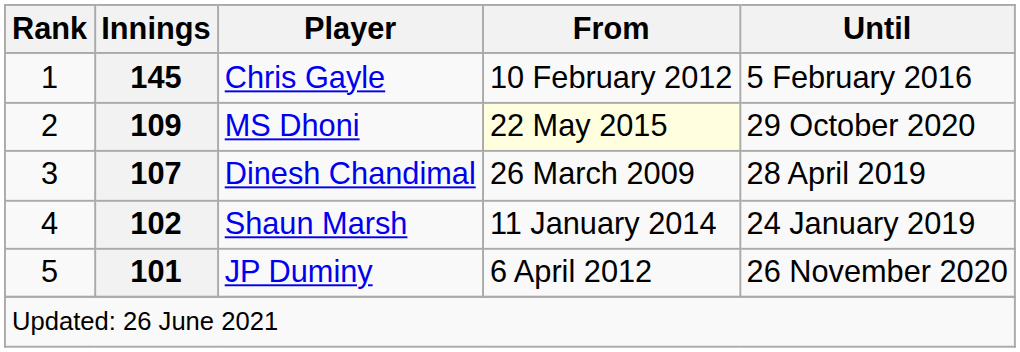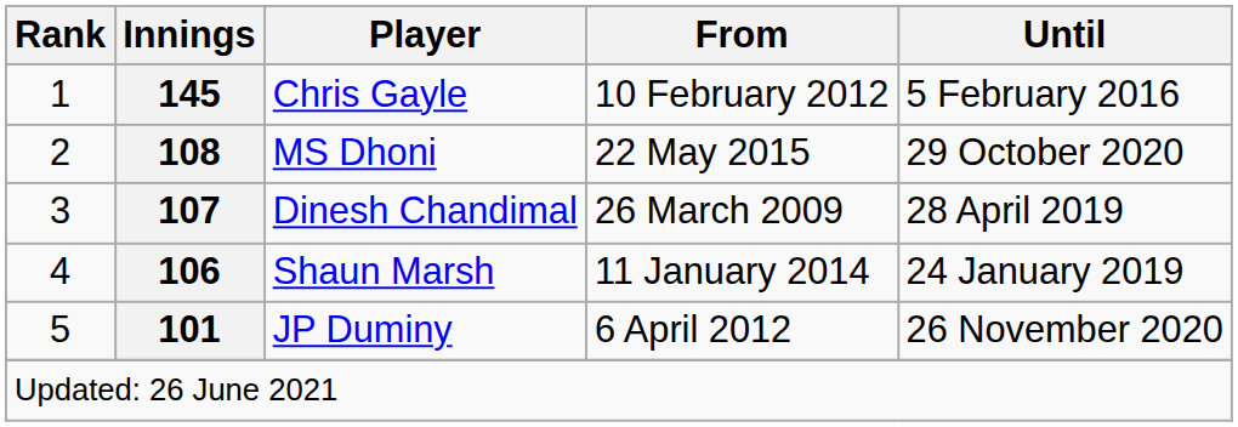 <table class="wikitable sortable" style="text-align:centre;">
 <tr>
 <th>Rank</th>
 <th>Innings</th>
 <th>Player</th>
 <th>From</th>
 <th>Until</th>
 </tr>
 <tr>
 <td align=center>1</td>
 <th>145</th>
 <td> <a href='#'>Chris Gayle</a></td>
 <td>10 February 2012</td>
 <td>5 February 2016</td>
 </tr>
 <tr>
 <td align=center>2</td>
-<th>109</th>
+<th>108</th>
 <td> <a href='#'>MS Dhoni</a></td>
-<td style="background: lightyellow;">22 May 2015</td>
+<td>22 May 2015</td>
 <td>29 October 2020</td>
 </tr>
 <tr>
 <td align=center>3</td>
 <th>107</th>
 <td> <a href='#'>Dinesh Chandimal</a></td>
 <td>26 March 2009</td>
 <td>28 April 2019</td>
 </tr>
 <tr>
 <td align=center>4</td>
-<th>102</th>
+<th>106</th>
 <td> <a href='#'>Shaun Marsh</a></td>
 <td>11 January 2014</td>
 <td>24 January 2019</td>
 </tr>
 <tr>
 <td align=center>5</td>
 <th>101</th>
 <td> <a href='#'>JP Duminy</a></td>
 <td>6 April 2012</td>
 <td>26 November 2020</td>
 </tr>
 <tr>
 </tr>
 <tr class="sortbottom">
 <td scope="row" colspan=5><small>Updated: 26 June 2021</small></td>
 </tr>
 </table>
